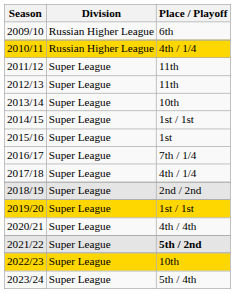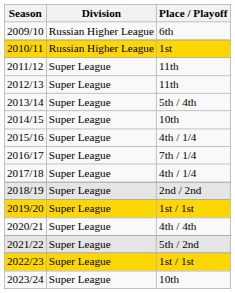 <table class="wikitable">
 <tr style="background:#f0f6fa;">
 <th><strong>Season</strong></th>
 <th><strong>Division</strong></th>
 <th><strong>Place / Playoff</strong></th>
 </tr>
 <tr>
 <td>2009/10</td>
 <td>Russian Higher League</td>
 <td>6th</td>
 </tr>
 <tr>
 </tr>
 <tr bgcolor="gold">
 <td>2010/11</td>
 <td>Russian Higher League</td>
-<td>4th / 1/4</td>
+<td>1st</td>
 </tr>
 <tr>
 <td>2011/12</td>
 <td>Super League</td>
 <td>11th</td>
 </tr>
 <tr>
 <td>2012/13</td>
 <td>Super League</td>
 <td>11th</td>
 </tr>
 <tr>
 <td>2013/14</td>
 <td>Super League</td>
-<td>10th</td>
+<td>5th / 4th</td>
 </tr>
 <tr>
 <td>2014/15</td>
 <td>Super League</td>
-<td>1st / 1st</td>
+<td>10th</td>
 </tr>
 <tr>
 <td>2015/16</td>
 <td>Super League</td>
-<td>1st</td>
+<td>4th / 1/4</td>
 </tr>
 <tr>
 <td>2016/17</td>
 <td>Super League</td>
 <td>7th / 1/4</td>
 </tr>
 <tr>
 <td>2017/18</td>
 <td>Super League</td>
 <td>4th / 1/4</td>
 </tr>
 <tr>
 </tr>
 <tr bgcolor="#E5E5E5">
 <td>2018/19</td>
 <td>Super League</td>
 <td>2nd / 2nd</td>
 </tr>
 <tr>
 </tr>
 <tr bgcolor="gold">
 <td>2019/20</td>
 <td>Super League</td>
 <td>1st / 1st</td>
 </tr>
 <tr>
 <td>2020/21</td>
 <td>Super League</td>
 <td>4th / 4th</td>
 </tr>
 <tr>
 </tr>
 <tr bgcolor="#E5E5E5">
 <td>2021/22</td>
 <td>Super League</td>
-<td><strong>5th / 2nd</strong></td>
+<td>5th / 2nd</td>
 </tr>
 <tr>
 </tr>
 <tr bgcolor="gold">
 <td>2022/23</td>
 <td>Super League</td>
-<td>10th</td>
+<td>1st / 1st</td>
 </tr>
 <tr>
 <td>2023/24</td>
 <td>Super League</td>
-<td>5th / 4th</td>
+<td>10th</td>
 </tr>
 </table>
